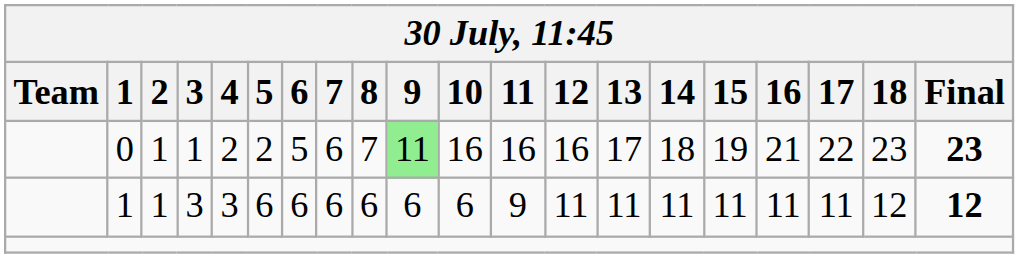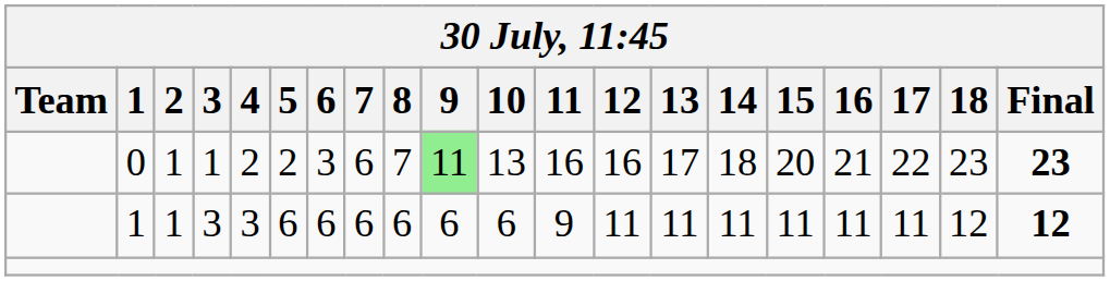 <table class=wikitable style="text-align:center; width: 55%">
 <tr>
 <th colspan=20><em>30 July, 11:45</em></th>
 </tr>
 <tr>
 <th>Team</th>
 <th>1</th>
 <th>2</th>
 <th>3</th>
 <th>4</th>
 <th>5</th>
 <th>6</th>
 <th>7</th>
 <th>8</th>
 <th>9</th>
 <th>10</th>
 <th>11</th>
 <th>12</th>
 <th>13</th>
 <th>14</th>
 <th>15</th>
 <th>16</th>
 <th>17</th>
 <th>18</th>
 <th>Final</th>
 </tr>
 <tr>
 <td align=left><strong></strong></td>
 <td>0</td>
 <td>1</td>
 <td>1</td>
 <td>2</td>
 <td>2</td>
-<td>5</td>
+<td>3</td>
 <td>6</td>
 <td>7</td>
 <td style="background: lightgreen;">11</td>
-<td>16</td>
+<td>13</td>
 <td>16</td>
 <td>16</td>
 <td>17</td>
 <td>18</td>
-<td>19</td>
+<td>20</td>
 <td>21</td>
 <td>22</td>
 <td>23</td>
 <td><strong>23</strong></td>
 </tr>
 <tr>
 <td align=left></td>
 <td>1</td>
 <td>1</td>
 <td>3</td>
 <td>3</td>
 <td>6</td>
 <td>6</td>
 <td>6</td>
 <td>6</td>
 <td>6</td>
 <td>6</td>
 <td>9</td>
 <td>11</td>
 <td>11</td>
 <td>11</td>
 <td>11</td>
 <td>11</td>
 <td>11</td>
 <td>12</td>
 <td><strong>12</strong></td>
 </tr>
 <tr>
 <td colspan=20></td>
 </tr>
 </table>
